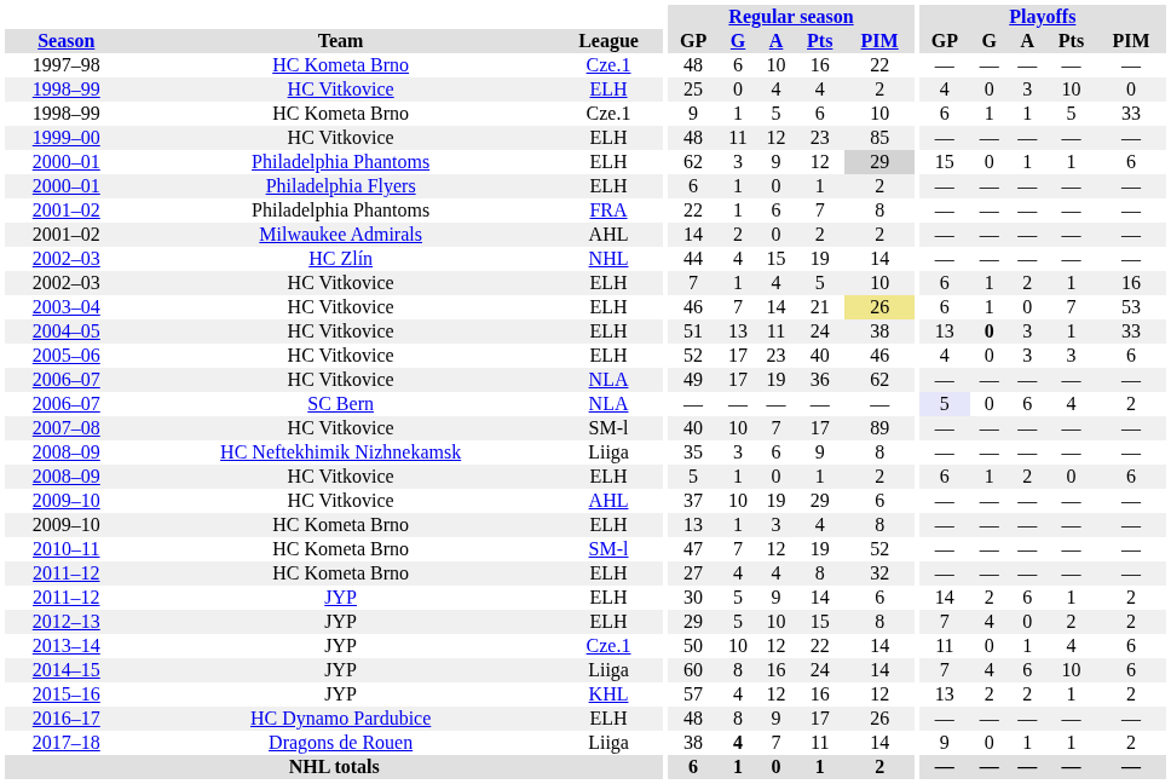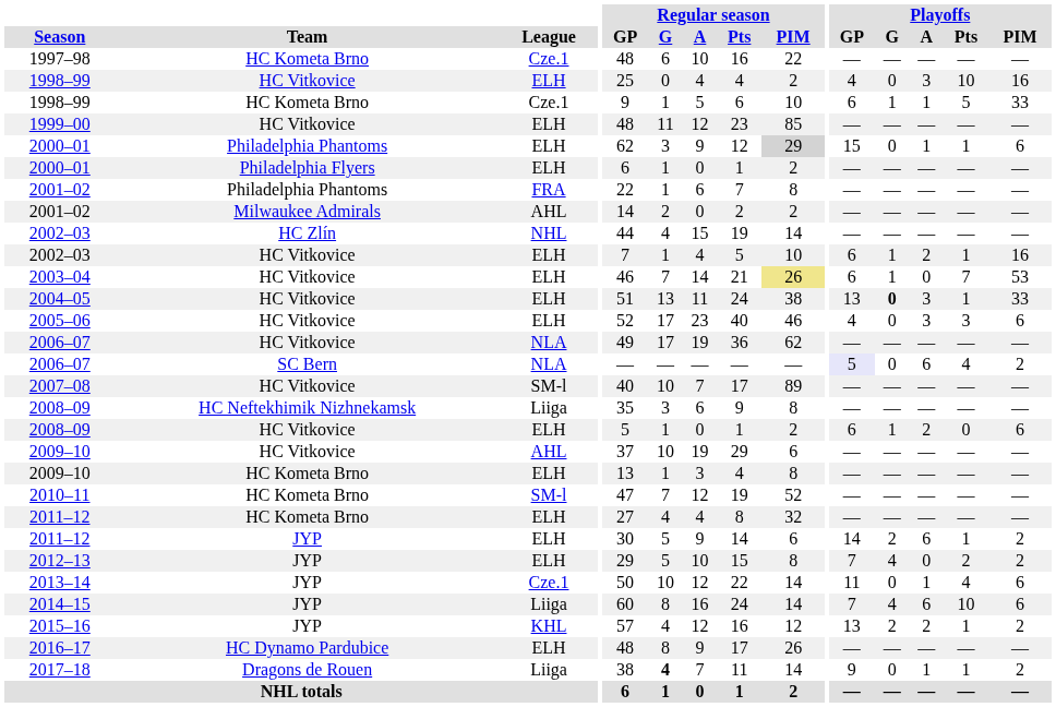 <table border="0" cellpadding="1" cellspacing="0" style="text-align:center; width:60em">
 <tr style="background:#e0e0e0;">
 <th colspan="3" style="background:#fff;"></th>
 <th rowspan="99" style="background:#fff;"></th>
 <th colspan="5"><a href='#'>Regular season</a></th>
 <th rowspan="99" style="background:#fff;"></th>
 <th colspan="5"><a href='#'>Playoffs</a></th>
 </tr>
 <tr style="background:#e0e0e0;">
 <th><a href='#'>Season</a></th>
 <th>Team</th>
 <th>League</th>
 <th>GP</th>
 <th><a href='#'>G</a></th>
 <th><a href='#'>A</a></th>
 <th><a href='#'>Pts</a></th>
 <th><a href='#'>PIM</a></th>
 <th>GP</th>
 <th>G</th>
 <th>A</th>
 <th>Pts</th>
 <th>PIM</th>
 </tr>
 <tr>
 <td>1997–98</td>
 <td><a href='#'>HC Kometa Brno</a></td>
 <td><a href='#'>Cze.1</a></td>
 <td>48</td>
 <td>6</td>
 <td>10</td>
 <td>16</td>
 <td>22</td>
 <td>—</td>
 <td>—</td>
 <td>—</td>
 <td>—</td>
 <td>—</td>
 </tr>
 <tr style="background:#f0f0f0;">
 <td><a href='#'>1998–99</a></td>
 <td><a href='#'>HC Vitkovice</a></td>
 <td><a href='#'>ELH</a></td>
 <td>25</td>
 <td>0</td>
 <td>4</td>
 <td>4</td>
 <td>2</td>
 <td>4</td>
 <td>0</td>
 <td>3</td>
 <td>10</td>
-<td>0</td>
+<td>16</td>
 </tr>
 <tr>
 <td>1998–99</td>
 <td>HC Kometa Brno</td>
 <td>Cze.1</td>
 <td>9</td>
 <td>1</td>
 <td>5</td>
 <td>6</td>
 <td>10</td>
 <td>6</td>
 <td>1</td>
 <td>1</td>
 <td>5</td>
 <td>33</td>
 </tr>
 <tr style="background:#f0f0f0;">
 <td><a href='#'>1999–00</a></td>
 <td>HC Vitkovice</td>
 <td>ELH</td>
 <td>48</td>
 <td>11</td>
 <td>12</td>
 <td>23</td>
 <td>85</td>
 <td>—</td>
 <td>—</td>
 <td>—</td>
 <td>—</td>
 <td>—</td>
 </tr>
 <tr>
 <td><a href='#'>2000–01</a></td>
 <td><a href='#'>Philadelphia Phantoms</a></td>
 <td>ELH</td>
 <td>62</td>
 <td>3</td>
 <td>9</td>
 <td>12</td>
 <td style="background: lightgrey;">29</td>
 <td>15</td>
 <td>0</td>
 <td>1</td>
 <td>1</td>
 <td>6</td>
 </tr>
 <tr style="background:#f0f0f0;">
 <td><a href='#'>2000–01</a></td>
 <td><a href='#'>Philadelphia Flyers</a></td>
 <td>ELH</td>
 <td>6</td>
 <td>1</td>
 <td>0</td>
 <td>1</td>
 <td>2</td>
 <td>—</td>
 <td>—</td>
 <td>—</td>
 <td>—</td>
 <td>—</td>
 </tr>
 <tr>
 <td><a href='#'>2001–02</a></td>
 <td>Philadelphia Phantoms</td>
 <td><a href='#'>FRA</a></td>
 <td>22</td>
 <td>1</td>
 <td>6</td>
 <td>7</td>
 <td>8</td>
 <td>—</td>
 <td>—</td>
 <td>—</td>
 <td>—</td>
 <td>—</td>
 </tr>
 <tr style="background:#f0f0f0;">
 <td>2001–02</td>
 <td><a href='#'>Milwaukee Admirals</a></td>
 <td>AHL</td>
 <td>14</td>
 <td>2</td>
 <td>0</td>
 <td>2</td>
 <td>2</td>
 <td>—</td>
 <td>—</td>
 <td>—</td>
 <td>—</td>
 <td>—</td>
 </tr>
 <tr>
 <td><a href='#'>2002–03</a></td>
 <td><a href='#'>HC Zlín</a></td>
 <td><a href='#'>NHL</a></td>
 <td>44</td>
 <td>4</td>
 <td>15</td>
 <td>19</td>
 <td>14</td>
 <td>—</td>
 <td>—</td>
 <td>—</td>
 <td>—</td>
 <td>—</td>
 </tr>
 <tr style="background:#f0f0f0;">
 <td>2002–03</td>
 <td>HC Vitkovice</td>
 <td>ELH</td>
 <td>7</td>
 <td>1</td>
 <td>4</td>
 <td>5</td>
 <td>10</td>
 <td>6</td>
 <td>1</td>
 <td>2</td>
 <td>1</td>
 <td>16</td>
 </tr>
 <tr>
 <td><a href='#'>2003–04</a></td>
 <td>HC Vitkovice</td>
 <td>ELH</td>
 <td>46</td>
 <td>7</td>
 <td>14</td>
 <td>21</td>
 <td style="background: khaki;">26</td>
 <td>6</td>
 <td>1</td>
 <td>0</td>
 <td>7</td>
 <td>53</td>
 </tr>
 <tr style="background:#f0f0f0;">
 <td><a href='#'>2004–05</a></td>
 <td>HC Vitkovice</td>
 <td>ELH</td>
 <td>51</td>
 <td>13</td>
 <td>11</td>
 <td>24</td>
 <td>38</td>
 <td>13</td>
 <td><strong>0</strong></td>
 <td>3</td>
 <td>1</td>
 <td>33</td>
 </tr>
 <tr>
 <td><a href='#'>2005–06</a></td>
 <td>HC Vitkovice</td>
 <td>ELH</td>
 <td>52</td>
 <td>17</td>
 <td>23</td>
 <td>40</td>
 <td>46</td>
 <td>4</td>
 <td>0</td>
 <td>3</td>
 <td>3</td>
 <td>6</td>
 </tr>
 <tr style="background:#f0f0f0;">
 <td><a href='#'>2006–07</a></td>
 <td>HC Vitkovice</td>
 <td><a href='#'>NLA</a></td>
 <td>49</td>
 <td>17</td>
 <td>19</td>
 <td>36</td>
 <td>62</td>
 <td>—</td>
 <td>—</td>
 <td>—</td>
 <td>—</td>
 <td>—</td>
 </tr>
 <tr>
 <td><a href='#'>2006–07</a></td>
 <td><a href='#'>SC Bern</a></td>
 <td><a href='#'>NLA</a></td>
 <td>—</td>
 <td>—</td>
 <td>—</td>
 <td>—</td>
 <td>—</td>
 <td style="background: lavender;">5</td>
 <td>0</td>
 <td>6</td>
 <td>4</td>
 <td>2</td>
 </tr>
 <tr style="background:#f0f0f0;">
 <td><a href='#'>2007–08</a></td>
 <td>HC Vitkovice</td>
 <td>SM-l</td>
 <td>40</td>
 <td>10</td>
 <td>7</td>
 <td>17</td>
 <td>89</td>
 <td>—</td>
 <td>—</td>
 <td>—</td>
 <td>—</td>
 <td>—</td>
 </tr>
 <tr>
 <td><a href='#'>2008–09</a></td>
 <td><a href='#'>HC Neftekhimik Nizhnekamsk</a></td>
 <td>Liiga</td>
 <td>35</td>
 <td>3</td>
 <td>6</td>
 <td>9</td>
 <td>8</td>
 <td>—</td>
 <td>—</td>
 <td>—</td>
 <td>—</td>
 <td>—</td>
 </tr>
 <tr style="background:#f0f0f0;">
 <td><a href='#'>2008–09</a></td>
 <td>HC Vitkovice</td>
 <td>ELH</td>
 <td>5</td>
 <td>1</td>
 <td>0</td>
 <td>1</td>
 <td>2</td>
 <td>6</td>
 <td>1</td>
 <td>2</td>
 <td>0</td>
 <td>6</td>
 </tr>
 <tr>
 <td><a href='#'>2009–10</a></td>
 <td>HC Vitkovice</td>
 <td><a href='#'>AHL</a></td>
 <td>37</td>
 <td>10</td>
 <td>19</td>
 <td>29</td>
 <td>6</td>
 <td>—</td>
 <td>—</td>
 <td>—</td>
 <td>—</td>
 <td>—</td>
 </tr>
 <tr style="background:#f0f0f0;">
 <td>2009–10</td>
 <td>HC Kometa Brno</td>
 <td>ELH</td>
 <td>13</td>
 <td>1</td>
 <td>3</td>
 <td>4</td>
 <td>8</td>
 <td>—</td>
 <td>—</td>
 <td>—</td>
 <td>—</td>
 <td>—</td>
 </tr>
 <tr>
 <td><a href='#'>2010–11</a></td>
 <td>HC Kometa Brno</td>
 <td><a href='#'>SM-l</a></td>
 <td>47</td>
 <td>7</td>
 <td>12</td>
 <td>19</td>
 <td>52</td>
 <td>—</td>
 <td>—</td>
 <td>—</td>
 <td>—</td>
 <td>—</td>
 </tr>
 <tr style="background:#f0f0f0;">
 <td><a href='#'>2011–12</a></td>
 <td>HC Kometa Brno</td>
 <td>ELH</td>
 <td>27</td>
 <td>4</td>
 <td>4</td>
 <td>8</td>
 <td>32</td>
 <td>—</td>
 <td>—</td>
 <td>—</td>
 <td>—</td>
 <td>—</td>
 </tr>
 <tr>
 <td><a href='#'>2011–12</a></td>
 <td><a href='#'>JYP</a></td>
 <td>ELH</td>
 <td>30</td>
 <td>5</td>
 <td>9</td>
 <td>14</td>
 <td>6</td>
 <td>14</td>
 <td>2</td>
 <td>6</td>
 <td>1</td>
 <td>2</td>
 </tr>
 <tr style="background:#f0f0f0;">
 <td><a href='#'>2012–13</a></td>
 <td>JYP</td>
 <td>ELH</td>
 <td>29</td>
 <td>5</td>
 <td>10</td>
 <td>15</td>
 <td>8</td>
 <td>7</td>
 <td>4</td>
 <td>0</td>
 <td>2</td>
 <td>2</td>
 </tr>
 <tr>
 <td><a href='#'>2013–14</a></td>
 <td>JYP</td>
 <td><a href='#'>Cze.1</a></td>
 <td>50</td>
 <td>10</td>
 <td>12</td>
 <td>22</td>
 <td>14</td>
 <td>11</td>
 <td>0</td>
 <td>1</td>
 <td>4</td>
 <td>6</td>
 </tr>
 <tr style="background:#f0f0f0;">
 <td><a href='#'>2014–15</a></td>
 <td>JYP</td>
 <td>Liiga</td>
 <td>60</td>
 <td>8</td>
 <td>16</td>
 <td>24</td>
 <td>14</td>
 <td>7</td>
 <td>4</td>
 <td>6</td>
 <td>10</td>
 <td>6</td>
 </tr>
 <tr>
 <td><a href='#'>2015–16</a></td>
 <td>JYP</td>
 <td><a href='#'>KHL</a></td>
 <td>57</td>
 <td>4</td>
 <td>12</td>
 <td>16</td>
 <td>12</td>
 <td>13</td>
 <td>2</td>
 <td>2</td>
 <td>1</td>
 <td>2</td>
 </tr>
 <tr style="background:#f0f0f0;">
 <td><a href='#'>2016–17</a></td>
 <td><a href='#'>HC Dynamo Pardubice</a></td>
 <td>ELH</td>
 <td>48</td>
 <td>8</td>
 <td>9</td>
 <td>17</td>
 <td>26</td>
 <td>—</td>
 <td>—</td>
 <td>—</td>
 <td>—</td>
 <td>—</td>
 </tr>
 <tr>
 <td><a href='#'>2017–18</a></td>
 <td><a href='#'>Dragons de Rouen</a></td>
 <td>Liiga</td>
 <td>38</td>
 <td><strong>4</strong></td>
 <td>7</td>
 <td>11</td>
 <td>14</td>
 <td>9</td>
 <td>0</td>
 <td>1</td>
 <td>1</td>
 <td>2</td>
 </tr>
 <tr style="background:#e0e0e0;">
 <th colspan="3">NHL totals</th>
 <th>6</th>
 <th>1</th>
 <th>0</th>
 <th>1</th>
 <th>2</th>
 <th>—</th>
 <th>—</th>
 <th>—</th>
 <th>—</th>
 <th>—</th>
 </tr>
 </table>
